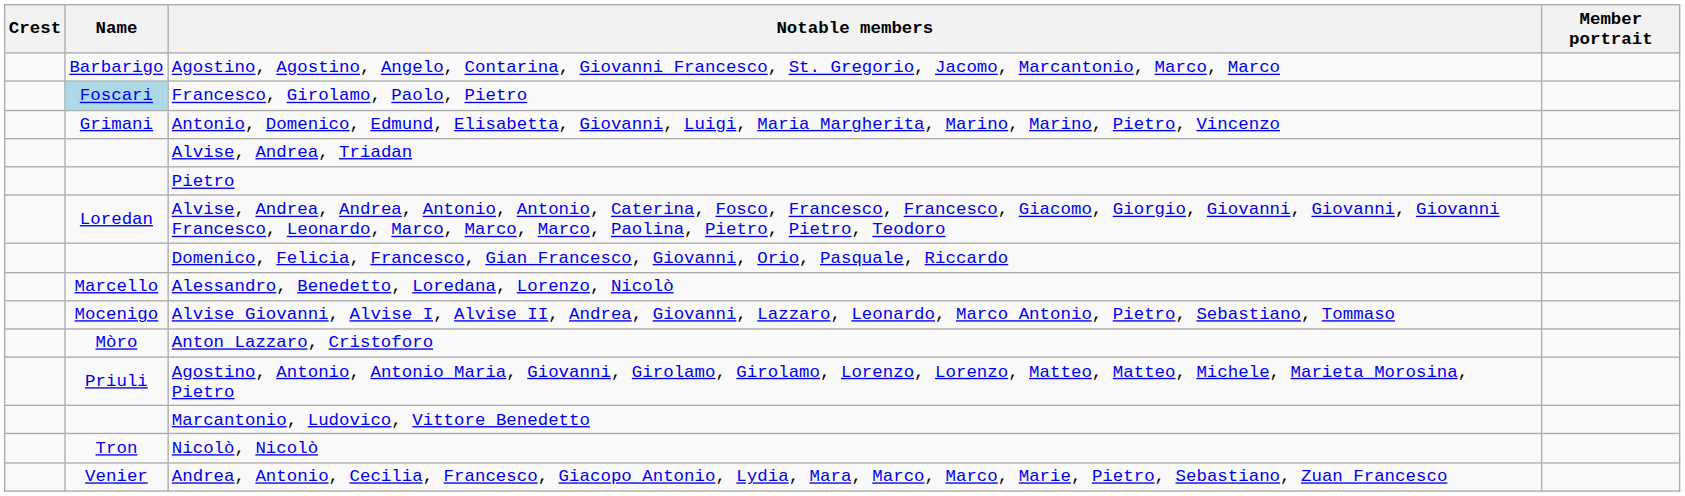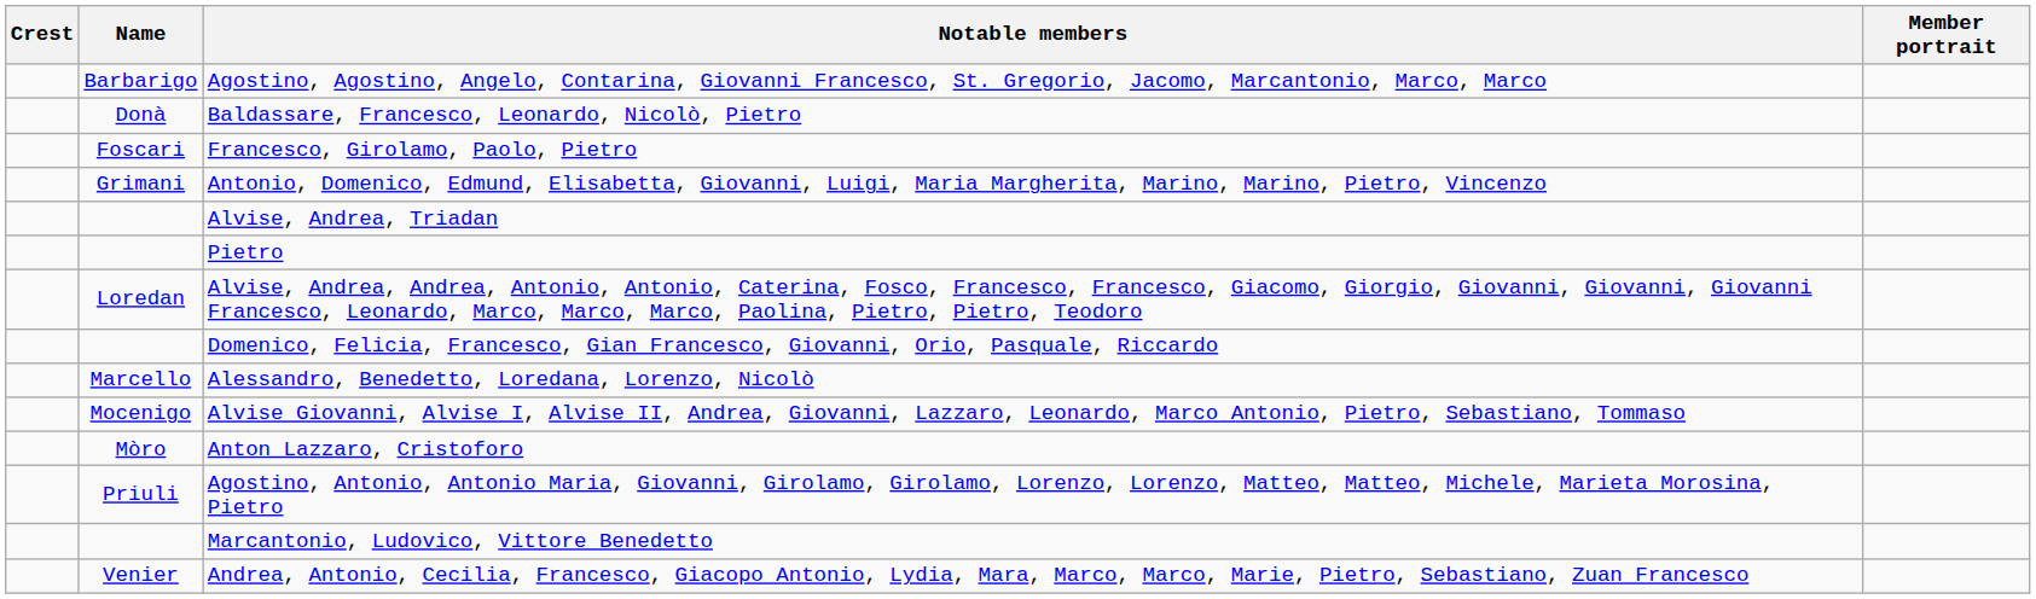 <table class="wikitable">
 <tr>
 <th>Crest</th>
 <th>Name</th>
 <th>Notable members</th>
 <th>Member portrait</th>
 </tr>
 <tr>
 <td style="text-align:center"></td>
 <td style="text-align:center"><a href='#'>Barbarigo</a></td>
 <td><a href='#'>Agostino</a>, <a href='#'>Agostino</a>, <a href='#'>Angelo</a>, <a href='#'>Contarina</a>, <a href='#'>Giovanni Francesco</a>, <a href='#'>St. Gregorio</a>, <a href='#'>Jacomo</a>, <a href='#'>Marcantonio</a>, <a href='#'>Marco</a>, <a href='#'>Marco</a></td>
 <td style="text-align:center"></td>
 </tr>
 <tr>
 <td style="text-align:center"></td>
-<td style="background: lightblue; text-align:center"><a href='#'>Foscari</a></td>
+<td style="text-align:center"><a href='#'>Donà</a></td>
+<td><a href='#'>Baldassare</a>, <a href='#'>Francesco</a>, <a href='#'>Leonardo</a>, <a href='#'>Nicolò</a>, <a href='#'>Pietro</a></td>
+<td style="text-align:center"></td>
+</tr>
+<tr>
+<td style="text-align:center"></td>
+<td style="text-align:center"><a href='#'>Foscari</a></td>
 <td><a href='#'>Francesco</a>, <a href='#'>Girolamo</a>, <a href='#'>Paolo</a>, <a href='#'>Pietro</a></td>
 <td style="text-align:center"></td>
 </tr>
 <tr>
 <td style="text-align:center"></td>
 <td style="text-align:center"><a href='#'>Grimani</a></td>
 <td><a href='#'>Antonio</a>, <a href='#'>Domenico</a>, <a href='#'>Edmund</a>, <a href='#'>Elisabetta</a>, <a href='#'>Giovanni</a>, <a href='#'>Luigi</a>, <a href='#'>Maria Margherita</a>, <a href='#'>Marino</a>, <a href='#'>Marino</a>, <a href='#'>Pietro</a>, <a href='#'>Vincenzo</a></td>
 <td style="text-align:center"></td>
 </tr>
 <tr>
 <td style="text-align:center"></td>
 <td style="text-align:center"></td>
 <td><a href='#'>Alvise</a>, <a href='#'>Andrea</a>, <a href='#'>Triadan</a></td>
 <td style="text-align:center"></td>
 </tr>
 <tr>
 <td style="text-align:center"></td>
 <td style="text-align:center"></td>
 <td><a href='#'>Pietro</a></td>
 <td style="text-align:center"></td>
 </tr>
 <tr>
 <td style="text-align:center"></td>
 <td style="text-align:center"><a href='#'>Loredan</a></td>
 <td><a href='#'>Alvise</a>, <a href='#'>Andrea</a>, <a href='#'>Andrea</a>, <a href='#'>Antonio</a>, <a href='#'>Antonio</a>, <a href='#'>Caterina</a>, <a href='#'>Fosco</a>, <a href='#'>Francesco</a>, <a href='#'>Francesco</a>, <a href='#'>Giacomo</a>, <a href='#'>Giorgio</a>, <a href='#'>Giovanni</a>, <a href='#'>Giovanni</a>, <a href='#'>Giovanni Francesco</a>, <a href='#'>Leonardo</a>, <a href='#'>Marco</a>, <a href='#'>Marco</a>, <a href='#'>Marco</a>, <a href='#'>Paolina</a>, <a href='#'>Pietro</a>, <a href='#'>Pietro</a>, <a href='#'>Teodoro</a></td>
 <td style="text-align:center"></td>
 </tr>
 <tr>
 <td style="text-align:center"></td>
 <td style="text-align:center"></td>
 <td><a href='#'>Domenico</a>, <a href='#'>Felicia</a>, <a href='#'>Francesco</a>, <a href='#'>Gian Francesco</a>, <a href='#'>Giovanni</a>, <a href='#'>Orio</a>, <a href='#'>Pasquale</a>, <a href='#'>Riccardo</a></td>
 <td style="text-align:center"></td>
 </tr>
 <tr>
 <td style="text-align:center"></td>
 <td style="text-align:center"><a href='#'>Marcello</a></td>
 <td><a href='#'>Alessandro</a>, <a href='#'>Benedetto</a>, <a href='#'>Loredana</a>, <a href='#'>Lorenzo</a>, <a href='#'>Nicolò</a></td>
 <td style="text-align:center"></td>
 </tr>
 <tr>
 <td style="text-align:center"></td>
 <td style="text-align:center"><a href='#'>Mocenigo</a></td>
 <td><a href='#'>Alvise Giovanni</a>, <a href='#'>Alvise I</a>, <a href='#'>Alvise II</a>, <a href='#'>Andrea</a>, <a href='#'>Giovanni</a>, <a href='#'>Lazzaro</a>, <a href='#'>Leonardo</a>, <a href='#'>Marco Antonio</a>, <a href='#'>Pietro</a>, <a href='#'>Sebastiano</a>, <a href='#'>Tommaso</a></td>
 <td style="text-align:center"></td>
 </tr>
 <tr>
 <td style="text-align:center"></td>
 <td style="text-align:center"><a href='#'>Mòro</a></td>
 <td><a href='#'>Anton Lazzaro</a>, <a href='#'>Cristoforo</a></td>
 <td style="text-align:center"></td>
 </tr>
 <tr>
 <td style="text-align:center"></td>
 <td style="text-align:center"><a href='#'>Priuli</a></td>
 <td><a href='#'>Agostino</a>, <a href='#'>Antonio</a>, <a href='#'>Antonio Maria</a>, <a href='#'>Giovanni</a>, <a href='#'>Girolamo</a>, <a href='#'>Girolamo</a>, <a href='#'>Lorenzo</a>, <a href='#'>Lorenzo</a>, <a href='#'>Matteo</a>, <a href='#'>Matteo</a>, <a href='#'>Michele</a>, <a href='#'>Marieta Morosina</a>, <a href='#'>Pietro</a></td>
 <td style="text-align:center"></td>
 </tr>
 <tr>
 <td style="text-align:center"></td>
 <td style="text-align:center"></td>
 <td><a href='#'>Marcantonio</a>, <a href='#'>Ludovico</a>, <a href='#'>Vittore Benedetto</a></td>
 <td style="text-align:center"></td>
 </tr>
 <tr>
 <td style="text-align:center"></td>
-<td style="text-align:center"><a href='#'>Tron</a></td>
-<td><a href='#'>Nicolò</a>, <a href='#'>Nicolò</a></td>
-<td style="text-align:center"></td>
-</tr>
-<tr>
-<td style="text-align:center"></td>
 <td style="text-align:center"><a href='#'>Venier</a></td>
 <td><a href='#'>Andrea</a>, <a href='#'>Antonio</a>, <a href='#'>Cecilia</a>, <a href='#'>Francesco</a>, <a href='#'>Giacopo Antonio</a>, <a href='#'>Lydia</a>, <a href='#'>Mara</a>, <a href='#'>Marco</a>, <a href='#'>Marco</a>, <a href='#'>Marie</a>, <a href='#'>Pietro</a>, <a href='#'>Sebastiano</a>, <a href='#'>Zuan Francesco</a></td>
 <td style="text-align:center"></td>
 </tr>
 </table>
